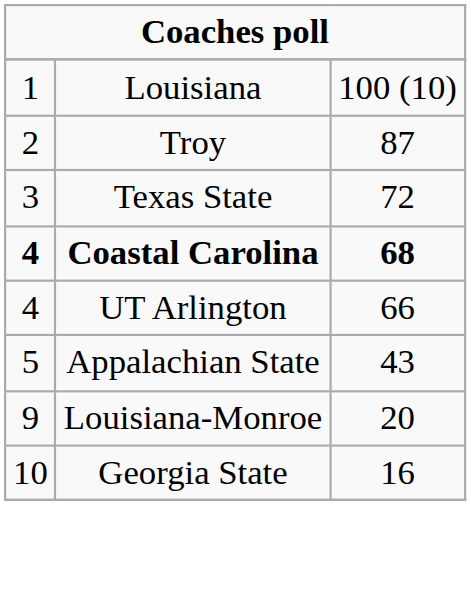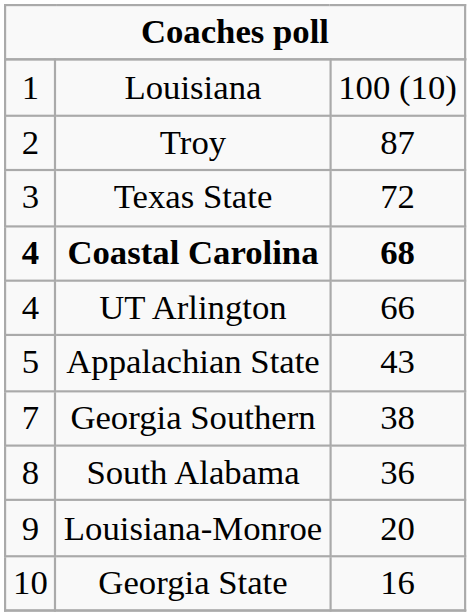 <table class="wikitable">
 <tr align="center">
 <td align="center" Colspan="3"><strong>Coaches poll</strong></td>
 </tr>
 <tr align="center">
 </tr>
 <tr align="center">
 <td>1</td>
 <td>Louisiana</td>
 <td>100 (10)</td>
 </tr>
 <tr align="center">
 <td>2</td>
 <td>Troy</td>
 <td>87</td>
 </tr>
 <tr align="center">
 <td>3</td>
 <td>Texas State</td>
 <td>72</td>
 </tr>
 <tr align="center">
 <td><strong>4</strong></td>
 <td><strong>Coastal Carolina</strong></td>
 <td><strong>68</strong></td>
 </tr>
 <tr align="center">
 <td>4</td>
 <td>UT Arlington</td>
 <td>66</td>
 </tr>
 <tr align="center">
 <td>5</td>
 <td>Appalachian State</td>
 <td>43</td>
 </tr>
 <tr align="center">
+<td>7</td>
+<td>Georgia Southern</td>
+<td>38</td>
+</tr>
+<tr align="center">
+<td>8</td>
+<td>South Alabama</td>
+<td>36</td>
+</tr>
+<tr align="center">
 <td>9</td>
 <td>Louisiana-Monroe</td>
 <td>20</td>
 </tr>
 <tr align="center">
 <td>10</td>
 <td>Georgia State</td>
 <td>16</td>
 </tr>
 <tr align="center">
 </tr>
 </table>
